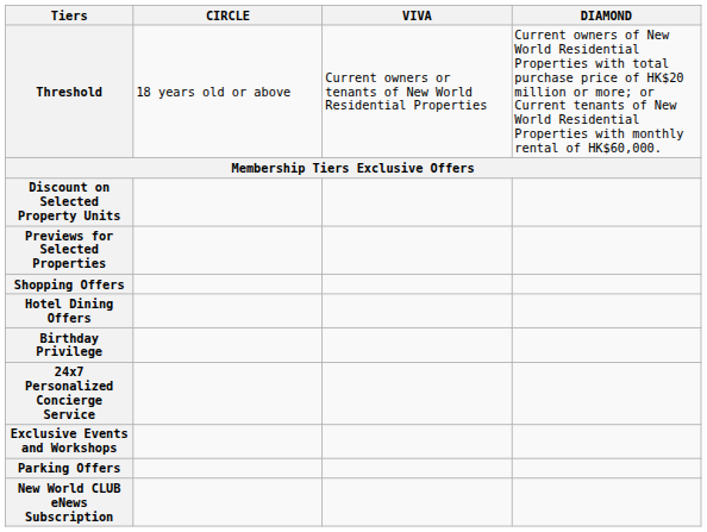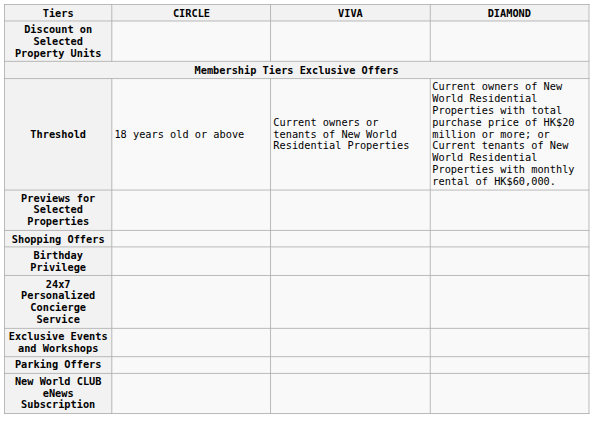 <table class="wikitable">
 <tr>
 <th style=width:10em>Tiers</th>
 <th style=width:15em>CIRCLE</th>
 <th style=width:15em>VIVA</th>
 <th style=width:15em>DIAMOND</th>
 </tr>
 <tr>
-<th>Threshold</th>
-<td>18 years old or above</td>
-<td>Current owners or tenants of New World Residential Properties</td>
-<td>Current owners of New World Residential Properties with total purchase price of HK$20 million or more; or Current tenants of New World Residential Properties with monthly rental of HK$60,000.</td>
+<th>Discount on Selected Property Units</th>
+<td></td>
+<td></td>
+<td></td>
 </tr>
 <tr align=center>
 <th colspan="4">Membership Tiers Exclusive Offers</th>
 </tr>
 <tr>
-<th>Discount on Selected Property Units</th>
-<td></td>
-<td></td>
-<td></td>
+<th>Threshold</th>
+<td>18 years old or above</td>
+<td>Current owners or tenants of New World Residential Properties</td>
+<td>Current owners of New World Residential Properties with total purchase price of HK$20 million or more; or Current tenants of New World Residential Properties with monthly rental of HK$60,000.</td>
 </tr>
 <tr>
 <th>Previews for Selected Properties</th>
 <td></td>
 <td></td>
 <td></td>
 </tr>
 <tr>
 <th>Shopping Offers</th>
-<td></td>
-<td></td>
-<td></td>
-</tr>
-<tr>
-<th>Hotel Dining Offers</th>
 <td></td>
 <td></td>
 <td></td>
 </tr>
 <tr>
 <th>Birthday Privilege</th>
 <td></td>
 <td></td>
 <td></td>
 </tr>
 <tr>
 <th>24x7 Personalized Concierge Service</th>
 <td></td>
 <td></td>
 <td></td>
 </tr>
 <tr>
 <th>Exclusive Events and Workshops</th>
 <td></td>
 <td></td>
 <td></td>
 </tr>
 <tr>
 <th>Parking Offers</th>
 <td></td>
 <td></td>
 <td></td>
 </tr>
 <tr>
 <th>New World CLUB eNews Subscription</th>
 <td></td>
 <td></td>
 <td></td>
 </tr>
 </table>
